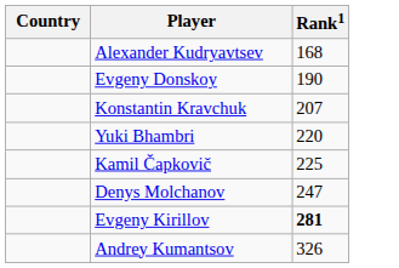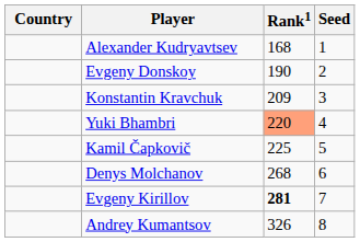 <table class="sortable wikitable">
 <tr>
 <th width="70">Country</th>
 <th width="175">Player</th>
 <th>Rank<sup>1</sup></th>
+<th>Seed</th>
 </tr>
 <tr>
 <td></td>
 <td><a href='#'>Alexander Kudryavtsev</a></td>
 <td>168</td>
+<td>1</td>
 </tr>
 <tr>
 <td></td>
 <td><a href='#'>Evgeny Donskoy</a></td>
 <td>190</td>
+<td>2</td>
 </tr>
 <tr>
 <td></td>
 <td><a href='#'>Konstantin Kravchuk</a></td>
-<td>207</td>
+<td>209</td>
+<td>3</td>
 </tr>
 <tr>
 <td></td>
 <td><a href='#'>Yuki Bhambri</a></td>
-<td>220</td>
+<td style="background: lightsalmon;">220</td>
+<td>4</td>
 </tr>
 <tr>
 <td></td>
 <td><a href='#'>Kamil Čapkovič</a></td>
 <td>225</td>
+<td>5</td>
 </tr>
 <tr>
 <td></td>
 <td><a href='#'>Denys Molchanov</a></td>
-<td>247</td>
+<td>268</td>
+<td>6</td>
 </tr>
 <tr>
 <td></td>
 <td><a href='#'>Evgeny Kirillov</a></td>
 <td><strong>281</strong></td>
+<td>7</td>
 </tr>
 <tr>
 <td></td>
 <td><a href='#'>Andrey Kumantsov</a></td>
 <td>326</td>
+<td>8</td>
 </tr>
 </table>
